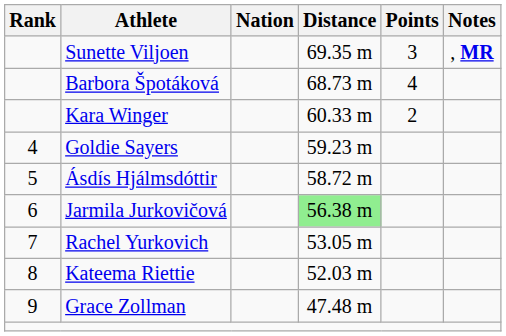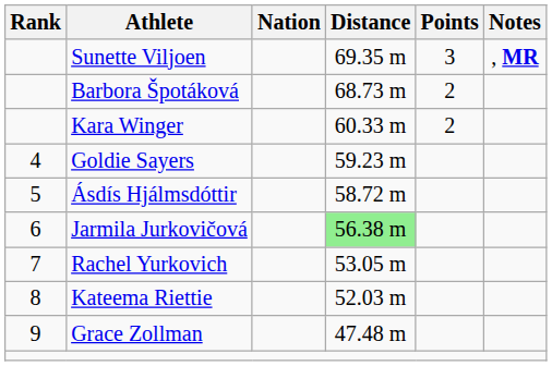 <table class="wikitable mw-datatable sortable" style="text-align:center;">
 <tr>
 <th>Rank</th>
 <th>Athlete</th>
 <th>Nation</th>
 <th>Distance</th>
 <th>Points</th>
 <th>Notes</th>
 </tr>
 <tr>
 <td></td>
 <td align=left><a href='#'>Sunette Viljoen</a></td>
 <td align=left></td>
 <td>69.35 m</td>
 <td>3</td>
 <td><strong></strong>, <strong><a href='#'>MR</a></strong></td>
 </tr>
 <tr>
 <td></td>
 <td align=left><a href='#'>Barbora Špotáková</a></td>
 <td align=left></td>
 <td>68.73 m</td>
-<td>4</td>
+<td>2</td>
 <td></td>
 </tr>
 <tr>
 <td></td>
 <td align=left><a href='#'>Kara Winger</a></td>
 <td align=left></td>
 <td>60.33 m</td>
 <td>2</td>
 <td></td>
 </tr>
 <tr>
 <td>4</td>
 <td align=left><a href='#'>Goldie Sayers</a></td>
 <td align=left></td>
 <td>59.23 m</td>
 <td></td>
 <td></td>
 </tr>
 <tr>
 <td>5</td>
 <td align=left><a href='#'>Ásdís Hjálmsdóttir</a></td>
 <td align=left></td>
 <td>58.72 m</td>
 <td></td>
 <td></td>
 </tr>
 <tr>
 <td>6</td>
 <td align=left><a href='#'>Jarmila Jurkovičová</a></td>
 <td align=left></td>
 <td style="background: lightgreen;">56.38 m</td>
 <td></td>
 <td></td>
 </tr>
 <tr>
 <td>7</td>
 <td align=left><a href='#'>Rachel Yurkovich</a></td>
 <td align=left></td>
 <td>53.05 m</td>
 <td></td>
 <td></td>
 </tr>
 <tr>
 <td>8</td>
 <td align=left><a href='#'>Kateema Riettie</a></td>
 <td align=left></td>
 <td>52.03 m</td>
 <td></td>
 <td></td>
 </tr>
 <tr>
 <td>9</td>
 <td align=left><a href='#'>Grace Zollman</a></td>
 <td align=left></td>
 <td>47.48 m</td>
 <td></td>
 <td></td>
 </tr>
 <tr class="sortbottom">
 <td colspan=6></td>
 </tr>
 </table>
